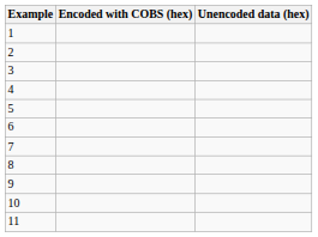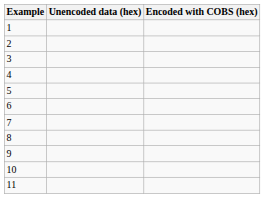 <table class="wikitable">
 <tr>
 <th>Example</th>
+<th>Unencoded data (hex)</th>
 <th>Encoded with COBS (hex)</th>
-<th>Unencoded data (hex)</th>
 </tr>
 <tr>
 <td>1</td>
 <td></td>
 <td></td>
 </tr>
 <tr>
 <td>2</td>
 <td></td>
 <td></td>
 </tr>
 <tr>
 <td>3</td>
 <td></td>
 <td></td>
 </tr>
 <tr>
 <td>4</td>
 <td></td>
 <td></td>
 </tr>
 <tr>
 <td>5</td>
 <td></td>
 <td></td>
 </tr>
 <tr>
 <td>6</td>
 <td></td>
 <td></td>
 </tr>
 <tr>
 <td>7</td>
 <td></td>
 <td></td>
 </tr>
 <tr>
 <td>8</td>
 <td></td>
 <td></td>
 </tr>
 <tr>
 <td>9</td>
 <td></td>
 <td></td>
 </tr>
 <tr>
 <td>10</td>
 <td></td>
 <td></td>
 </tr>
 <tr>
 <td>11</td>
 <td></td>
 <td></td>
 </tr>
 </table>
